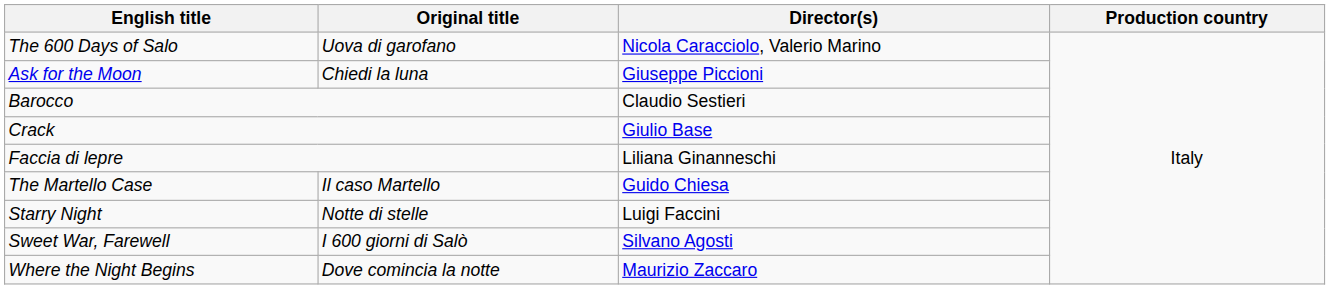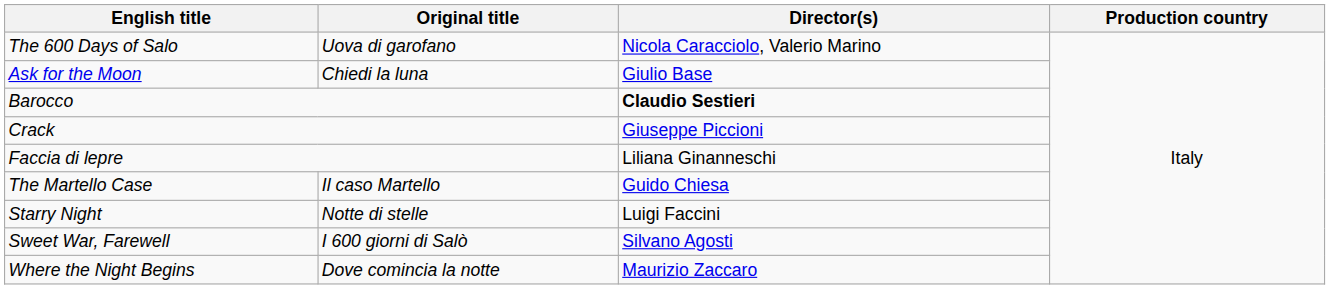 <table class="wikitable" width="95%">
 <tr>
 <th>English title</th>
 <th>Original title</th>
 <th>Director(s)</th>
 <th>Production country</th>
 </tr>
 <tr>
 <td><em>The 600 Days of Salo</em></td>
 <td><em>Uova di garofano</em></td>
 <td><a href='#'>Nicola Caracciolo</a>, Valerio Marino</td>
 <td rowspan="9" style="text-align: center;">Italy</td>
 </tr>
 <tr>
 <td><em><a href='#'>Ask for the Moon</a></em></td>
 <td><em>Chiedi la luna</em></td>
-<td><a href='#'>Giuseppe Piccioni</a></td>
+<td><a href='#'>Giulio Base</a></td>
 </tr>
 <tr>
 <td colspan=2><em>Barocco</em></td>
-<td>Claudio Sestieri</td>
+<td><strong>Claudio Sestieri</strong></td>
 </tr>
 <tr>
 <td colspan=2><em>Crack</em></td>
-<td><a href='#'>Giulio Base</a></td>
+<td><a href='#'>Giuseppe Piccioni</a></td>
 </tr>
 <tr>
 <td colspan=2><em>Faccia di lepre</em></td>
 <td>Liliana Ginanneschi</td>
 </tr>
 <tr>
 <td><em>The Martello Case</em></td>
 <td><em>Il caso Martello</em></td>
 <td><a href='#'>Guido Chiesa</a></td>
 </tr>
 <tr>
 <td><em>    Starry Night</em></td>
 <td><em>Notte di stelle</em></td>
 <td>Luigi Faccini</td>
 </tr>
 <tr>
 <td><em>Sweet War, Farewell</em></td>
 <td><em>I 600 giorni di Salò</em></td>
 <td><a href='#'>Silvano Agosti</a></td>
 </tr>
 <tr>
 <td><em>Where the Night Begins</em></td>
 <td><em>Dove comincia la notte</em></td>
 <td><a href='#'>Maurizio Zaccaro</a></td>
 </tr>
 </table>
